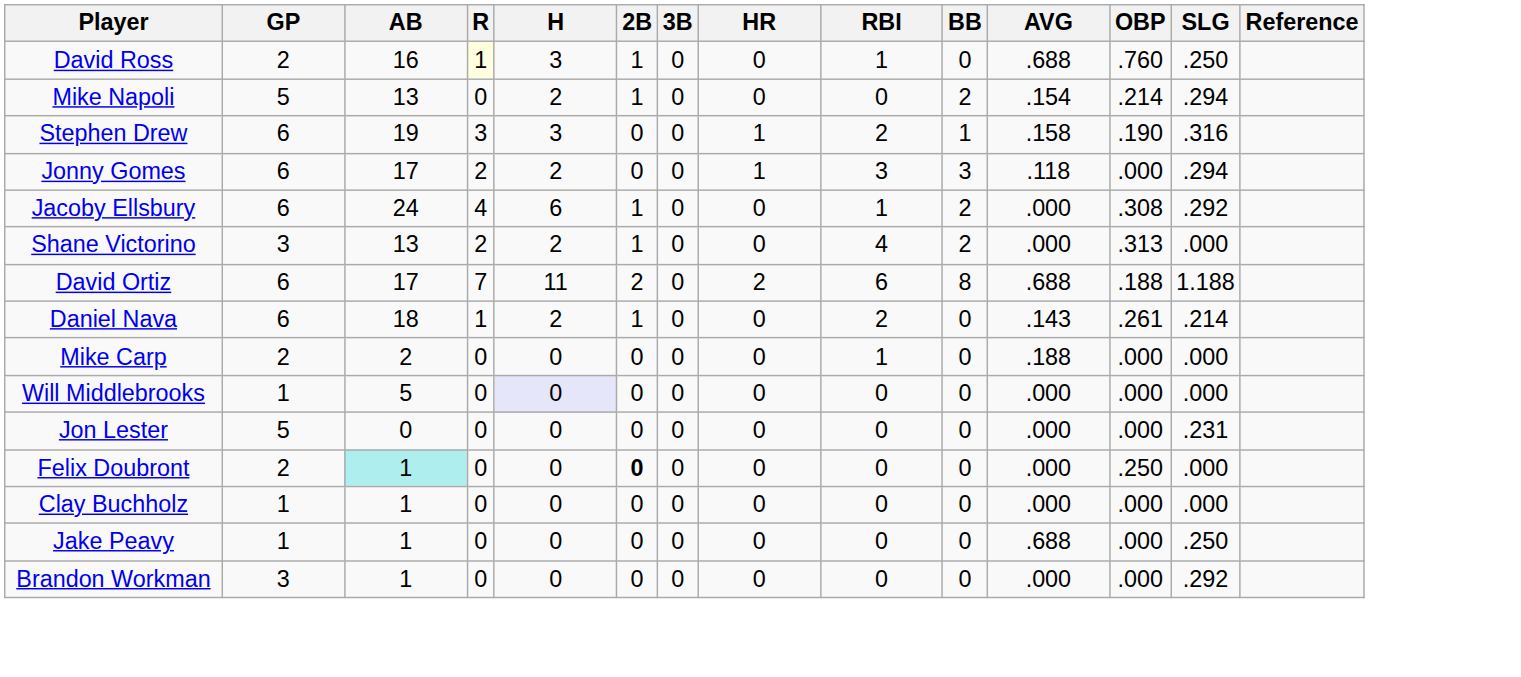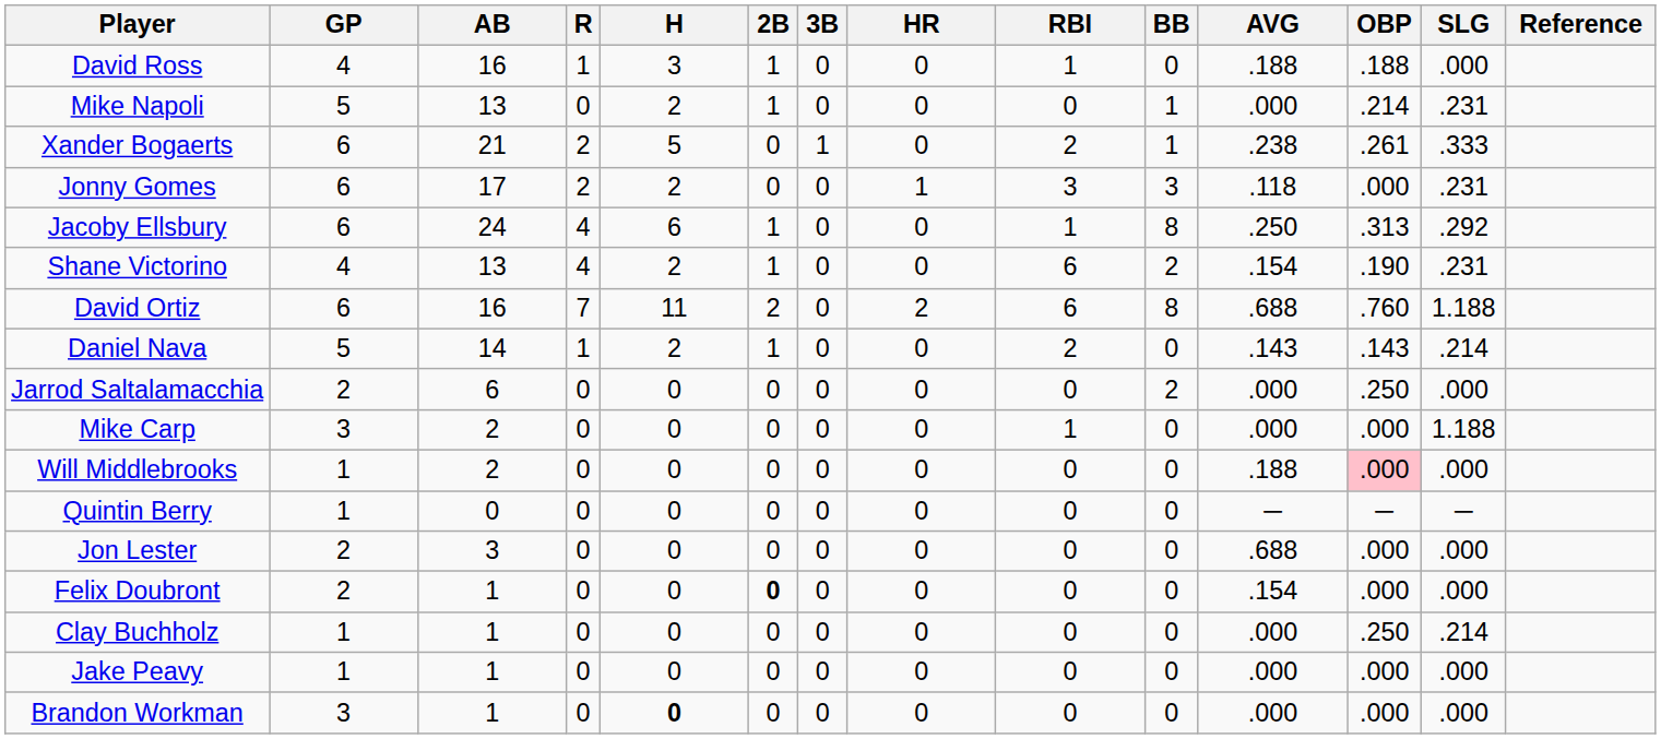 <table class="wikitable sortable" style="text-align:center">
 <tr>
 <th width="16%">Player</th>
 <th width="9%">GP</th>
 <th width="9%">AB</th>
 <th>R</th>
 <th width="9%">H</th>
 <th>2B</th>
 <th>3B</th>
 <th width="9%">HR</th>
 <th width="9%">RBI</th>
 <th>BB</th>
 <th width="9%">AVG</th>
 <th>OBP</th>
 <th>SLG</th>
 <th>Reference</th>
 </tr>
 <tr>
 <td><a href='#'>David Ross</a></td>
-<td>2</td>
+<td>4</td>
 <td>16</td>
-<td style="background: lightyellow;">1</td>
+<td>1</td>
 <td>3</td>
 <td>1</td>
 <td>0</td>
 <td>0</td>
 <td>1</td>
 <td>0</td>
-<td>.688</td>
-<td>.760</td>
-<td>.250</td>
+<td>.188</td>
+<td>.188</td>
+<td>.000</td>
 <td></td>
 </tr>
 <tr>
 <td><a href='#'>Mike Napoli</a></td>
 <td>5</td>
 <td>13</td>
 <td>0</td>
 <td>2</td>
 <td>1</td>
 <td>0</td>
 <td>0</td>
 <td>0</td>
-<td>2</td>
-<td>.154</td>
+<td>1</td>
+<td>.000</td>
 <td>.214</td>
-<td>.294</td>
+<td>.231</td>
 <td></td>
 </tr>
 <tr>
-<td><a href='#'>Stephen Drew</a></td>
+<td><a href='#'>Xander Bogaerts</a></td>
 <td>6</td>
-<td>19</td>
-<td>3</td>
-<td>3</td>
-<td>0</td>
+<td>21</td>
+<td>2</td>
+<td>5</td>
 <td>0</td>
 <td>1</td>
+<td>0</td>
 <td>2</td>
 <td>1</td>
-<td>.158</td>
-<td>.190</td>
-<td>.316</td>
+<td>.238</td>
+<td>.261</td>
+<td>.333</td>
 <td></td>
 </tr>
 <tr>
 <td><a href='#'>Jonny Gomes</a></td>
 <td>6</td>
 <td>17</td>
 <td>2</td>
 <td>2</td>
 <td>0</td>
 <td>0</td>
 <td>1</td>
 <td>3</td>
 <td>3</td>
 <td>.118</td>
 <td>.000</td>
-<td>.294</td>
+<td>.231</td>
 <td></td>
 </tr>
 <tr>
 <td><a href='#'>Jacoby Ellsbury</a></td>
 <td>6</td>
 <td>24</td>
 <td>4</td>
 <td>6</td>
 <td>1</td>
 <td>0</td>
 <td>0</td>
 <td>1</td>
-<td>2</td>
-<td>.000</td>
-<td>.308</td>
+<td>8</td>
+<td>.250</td>
+<td>.313</td>
 <td>.292</td>
 <td></td>
 </tr>
 <tr>
 <td><a href='#'>Shane Victorino</a></td>
-<td>3</td>
+<td>4</td>
 <td>13</td>
-<td>2</td>
+<td>4</td>
 <td>2</td>
 <td>1</td>
 <td>0</td>
 <td>0</td>
-<td>4</td>
+<td>6</td>
 <td>2</td>
-<td>.000</td>
-<td>.313</td>
-<td>.000</td>
+<td>.154</td>
+<td>.190</td>
+<td>.231</td>
 <td></td>
 </tr>
 <tr>
 <td><a href='#'>David Ortiz</a></td>
 <td>6</td>
-<td>17</td>
+<td>16</td>
 <td>7</td>
 <td>11</td>
 <td>2</td>
 <td>0</td>
 <td>2</td>
 <td>6</td>
 <td>8</td>
 <td>.688</td>
-<td>.188</td>
+<td>.760</td>
 <td>1.188</td>
 <td></td>
 </tr>
 <tr>
 <td><a href='#'>Daniel Nava</a></td>
-<td>6</td>
-<td>18</td>
+<td>5</td>
+<td>14</td>
 <td>1</td>
 <td>2</td>
 <td>1</td>
 <td>0</td>
 <td>0</td>
 <td>2</td>
 <td>0</td>
 <td>.143</td>
-<td>.261</td>
+<td>.143</td>
 <td>.214</td>
 <td></td>
 </tr>
 <tr>
+<td><a href='#'>Jarrod Saltalamacchia</a></td>
+<td>2</td>
+<td>6</td>
+<td>0</td>
+<td>0</td>
+<td>0</td>
+<td>0</td>
+<td>0</td>
+<td>0</td>
+<td>2</td>
+<td>.000</td>
+<td>.250</td>
+<td>.000</td>
+<td></td>
+</tr>
+<tr>
 <td><a href='#'>Mike Carp</a></td>
-<td>2</td>
+<td>3</td>
 <td>2</td>
 <td>0</td>
 <td>0</td>
 <td>0</td>
 <td>0</td>
 <td>0</td>
 <td>1</td>
 <td>0</td>
-<td>.188</td>
 <td>.000</td>
 <td>.000</td>
+<td>1.188</td>
 <td></td>
 </tr>
 <tr>
 <td><a href='#'>Will Middlebrooks</a></td>
 <td>1</td>
-<td>5</td>
-<td>0</td>
-<td style="background: lavender;">0</td>
+<td>2</td>
 <td>0</td>
 <td>0</td>
 <td>0</td>
 <td>0</td>
 <td>0</td>
-<td>.000</td>
-<td>.000</td>
+<td>0</td>
+<td>0</td>
+<td>.188</td>
+<td style="background: pink;">.000</td>
 <td>.000</td>
 <td></td>
 </tr>
 <tr>
-<td><a href='#'>Jon Lester</a></td>
-<td>5</td>
+<td><a href='#'>Quintin Berry</a></td>
+<td>1</td>
 <td>0</td>
 <td>0</td>
 <td>0</td>
 <td>0</td>
 <td>0</td>
 <td>0</td>
 <td>0</td>
 <td>0</td>
+<td>─</td>
+<td>─</td>
+<td>─</td>
+<td></td>
+</tr>
+<tr>
+<td><a href='#'>Jon Lester</a></td>
+<td>2</td>
+<td>3</td>
+<td>0</td>
+<td>0</td>
+<td>0</td>
+<td>0</td>
+<td>0</td>
+<td>0</td>
+<td>0</td>
+<td>.688</td>
 <td>.000</td>
 <td>.000</td>
-<td>.231</td>
 <td></td>
 </tr>
 <tr>
 <td><a href='#'>Felix Doubront</a></td>
 <td>2</td>
-<td style="background: paleturquoise;">1</td>
+<td>1</td>
 <td>0</td>
 <td>0</td>
 <td><strong>0</strong></td>
 <td>0</td>
 <td>0</td>
 <td>0</td>
 <td>0</td>
+<td>.154</td>
 <td>.000</td>
-<td>.250</td>
 <td>.000</td>
 <td></td>
 </tr>
 <tr>
 <td><a href='#'>Clay Buchholz</a></td>
 <td>1</td>
 <td>1</td>
 <td>0</td>
 <td>0</td>
 <td>0</td>
 <td>0</td>
 <td>0</td>
 <td>0</td>
 <td>0</td>
 <td>.000</td>
-<td>.000</td>
-<td>.000</td>
+<td>.250</td>
+<td>.214</td>
 <td></td>
 </tr>
 <tr>
 <td><a href='#'>Jake Peavy</a></td>
 <td>1</td>
 <td>1</td>
 <td>0</td>
 <td>0</td>
 <td>0</td>
 <td>0</td>
 <td>0</td>
 <td>0</td>
 <td>0</td>
-<td>.688</td>
 <td>.000</td>
-<td>.250</td>
+<td>.000</td>
+<td>.000</td>
 <td></td>
 </tr>
 <tr>
 <td><a href='#'>Brandon Workman</a></td>
 <td>3</td>
 <td>1</td>
 <td>0</td>
-<td>0</td>
+<td><strong>0</strong></td>
 <td>0</td>
 <td>0</td>
 <td>0</td>
 <td>0</td>
 <td>0</td>
 <td>.000</td>
 <td>.000</td>
-<td>.292</td>
+<td>.000</td>
 <td></td>
 </tr>
 </table>
